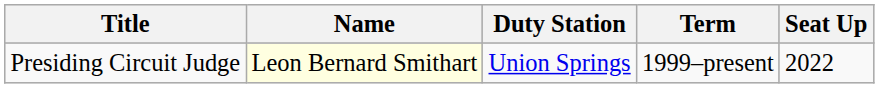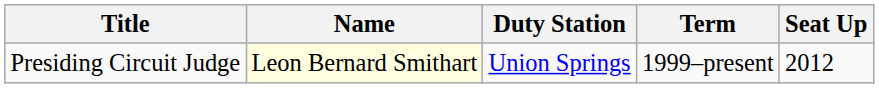 <table class = "wikitable">
 <tr>
 <th>Title</th>
 <th>Name</th>
 <th>Duty Station</th>
 <th>Term</th>
 <th>Seat Up</th>
 </tr>
 <tr>
 <td>Presiding Circuit Judge</td>
 <td style="background: lightyellow;">Leon Bernard Smithart</td>
 <td><a href='#'>Union Springs</a></td>
 <td>1999–present</td>
-<td>2022</td>
+<td>2012</td>
 </tr>
 </table>
